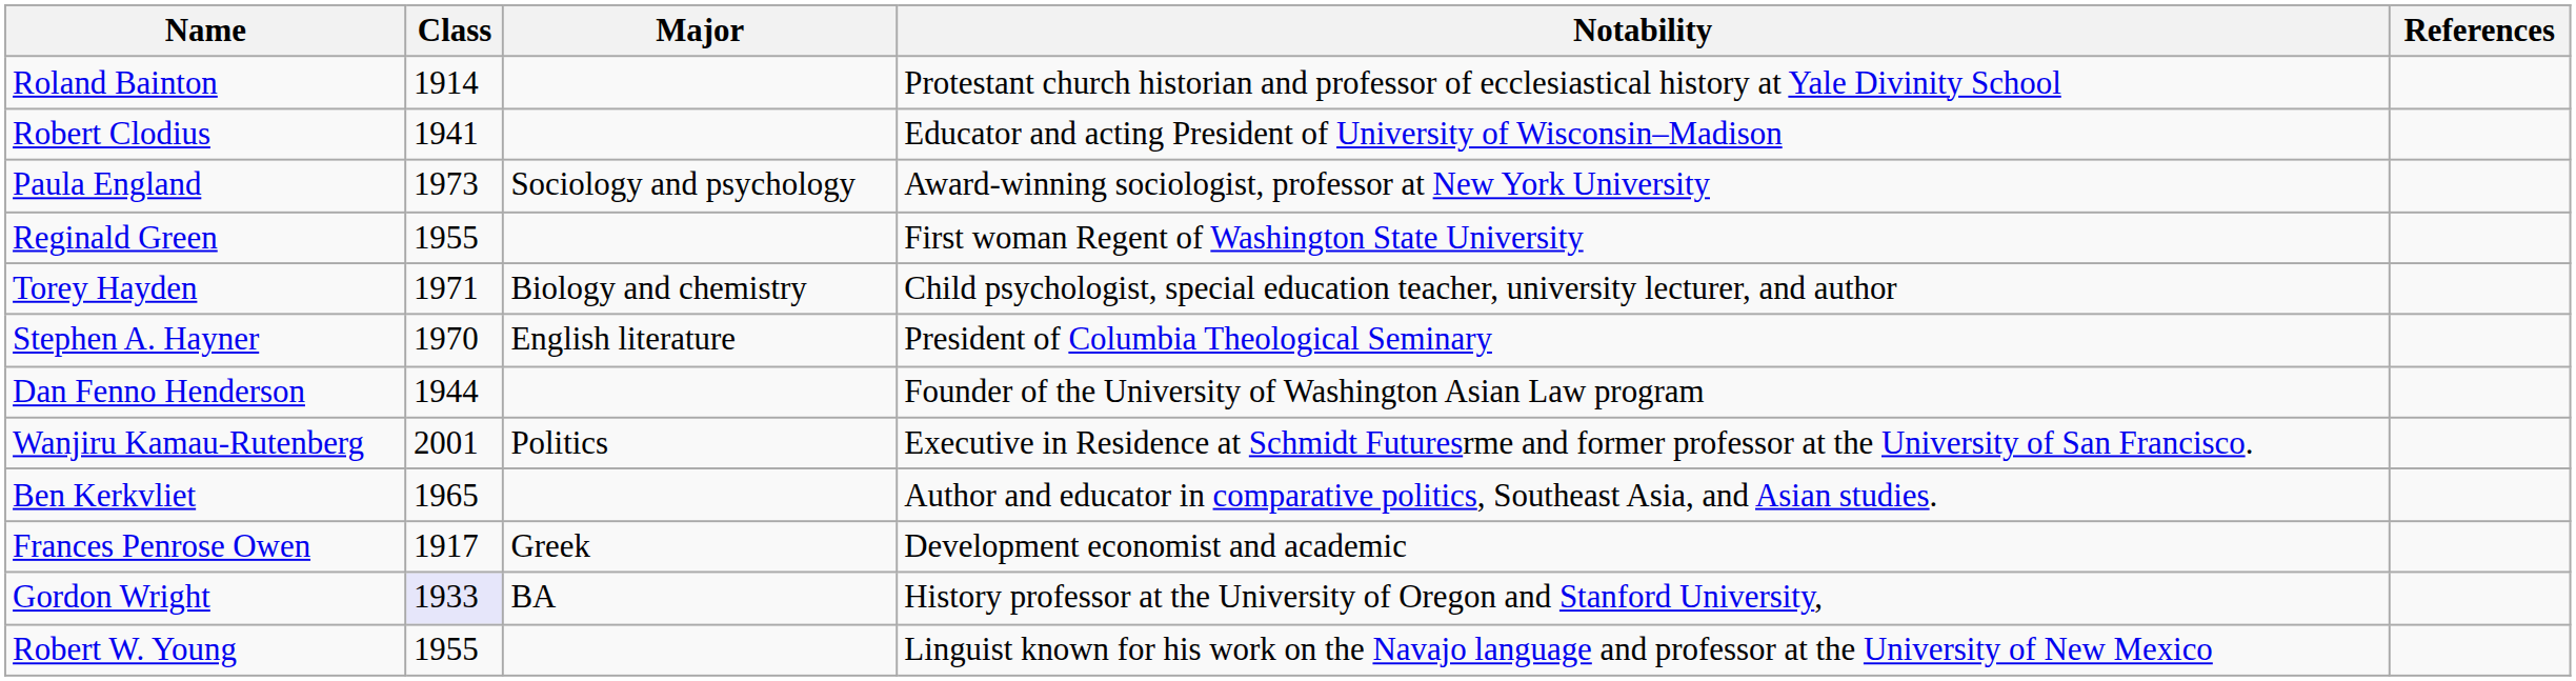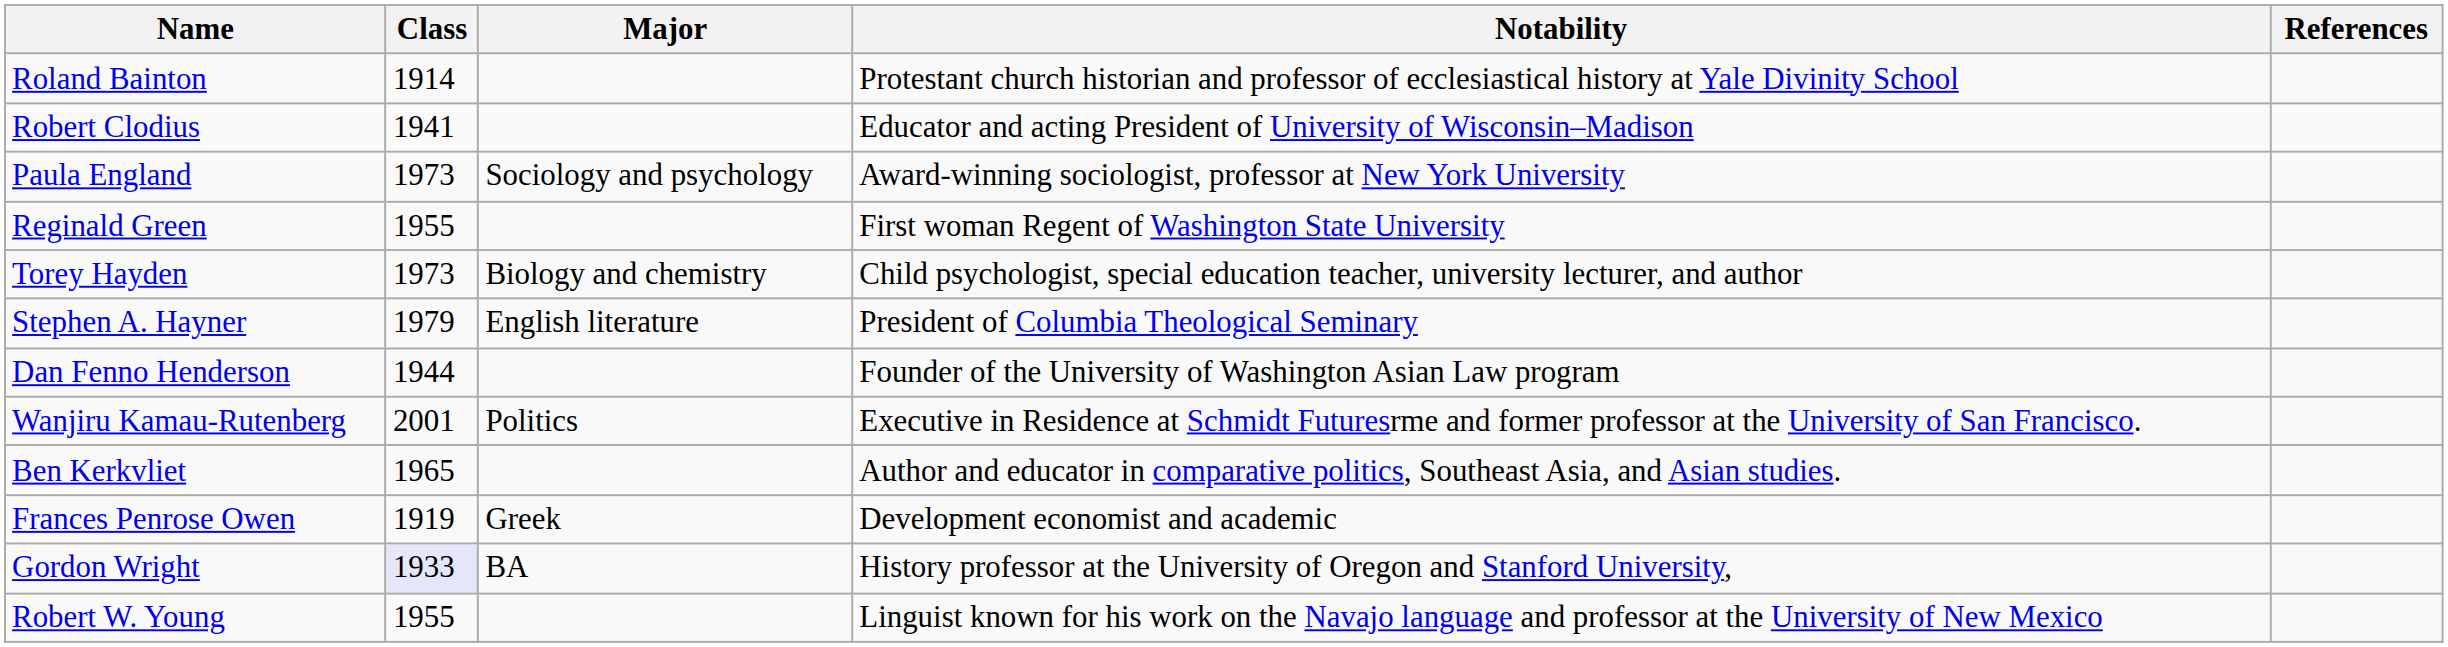 <table class="wikitable sortable" style="width:100%;">
 <tr>
 <th>Name</th>
 <th>Class</th>
 <th>Major</th>
 <th>Notability</th>
 <th>References</th>
 </tr>
 <tr>
 <td><a href='#'>Roland Bainton</a></td>
 <td>1914</td>
 <td></td>
 <td>Protestant church historian and professor of ecclesiastical history at <a href='#'>Yale Divinity School</a></td>
 <td></td>
 </tr>
 <tr>
 <td><a href='#'>Robert Clodius</a></td>
 <td>1941</td>
 <td></td>
 <td>Educator and acting President of <a href='#'>University of Wisconsin–Madison</a></td>
 <td></td>
 </tr>
 <tr>
 <td><a href='#'>Paula England</a></td>
 <td>1973</td>
 <td>Sociology and psychology</td>
 <td>Award-winning sociologist, professor at <a href='#'>New York University</a></td>
 <td></td>
 </tr>
 <tr>
 <td><a href='#'>Reginald Green</a></td>
 <td>1955</td>
 <td></td>
 <td>First woman Regent of <a href='#'>Washington State University</a></td>
 <td></td>
 </tr>
 <tr>
 <td><a href='#'>Torey Hayden</a></td>
-<td>1971</td>
+<td>1973</td>
 <td>Biology and chemistry</td>
 <td>Child psychologist, special education teacher, university lecturer, and author</td>
 <td></td>
 </tr>
 <tr>
 <td><a href='#'>Stephen A. Hayner</a></td>
-<td>1970</td>
+<td>1979</td>
 <td>English literature</td>
 <td>President of <a href='#'>Columbia Theological Seminary</a></td>
 <td></td>
 </tr>
 <tr>
 <td><a href='#'>Dan Fenno Henderson</a></td>
 <td>1944</td>
 <td></td>
 <td>Founder of the University of Washington Asian Law program</td>
 <td></td>
 </tr>
 <tr>
 <td><a href='#'>Wanjiru Kamau-Rutenberg</a></td>
 <td>2001</td>
 <td>Politics</td>
 <td>Executive in Residence at <a href='#'>Schmidt Futures</a>rme and former professor at the <a href='#'>University of San Francisco</a>.</td>
 <td></td>
 </tr>
 <tr>
 <td><a href='#'>Ben Kerkvliet</a></td>
 <td>1965</td>
 <td></td>
 <td>Author and educator in <a href='#'>comparative politics</a>, Southeast Asia, and <a href='#'>Asian studies</a>.</td>
 <td></td>
 </tr>
 <tr>
 <td><a href='#'>Frances Penrose Owen</a></td>
-<td>1917</td>
+<td>1919</td>
 <td>Greek</td>
 <td>Development economist and academic</td>
 <td></td>
 </tr>
 <tr>
 <td><a href='#'>Gordon Wright</a></td>
 <td style="background: lavender;">1933</td>
 <td>BA</td>
 <td>History professor at the University of Oregon and <a href='#'>Stanford University</a>,</td>
 <td></td>
 </tr>
 <tr>
 <td><a href='#'>Robert W. Young</a></td>
 <td>1955</td>
 <td></td>
 <td>Linguist known for his work on the <a href='#'>Navajo language</a> and professor at the <a href='#'>University of New Mexico</a></td>
 <td></td>
 </tr>
 </table>
